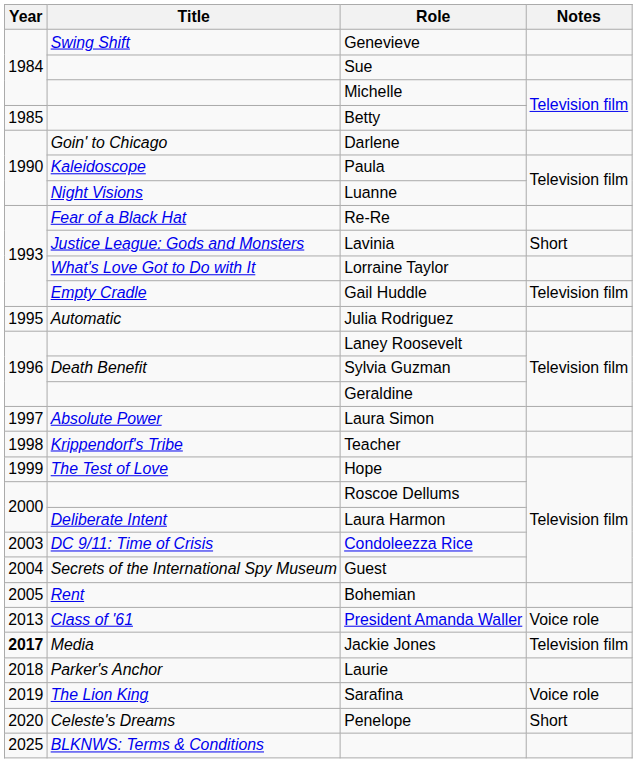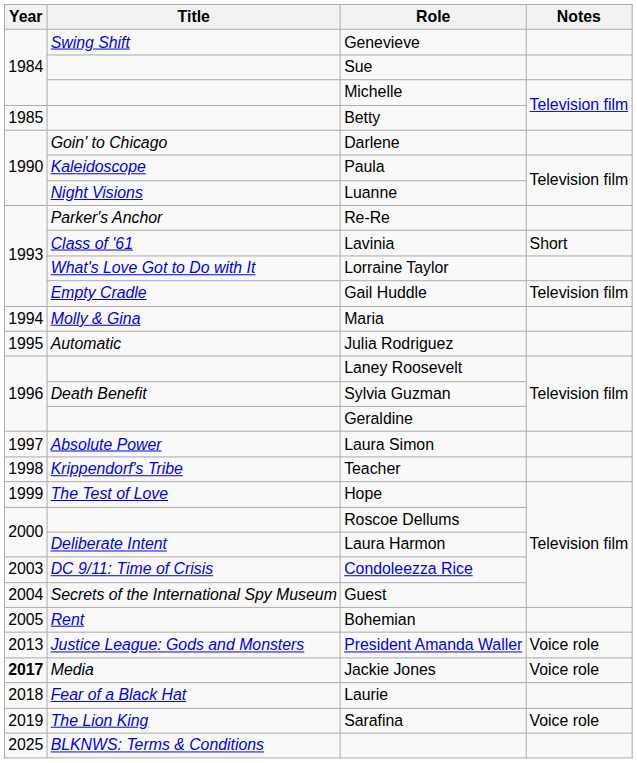 <table class="wikitable sortable">
 <tr>
 <th>Year</th>
 <th>Title</th>
 <th>Role</th>
 <th class="unsortable">Notes</th>
 </tr>
 <tr>
 <td rowspan="3">1984</td>
 <td><em><a href='#'>Swing Shift</a></em></td>
 <td>Genevieve</td>
 <td></td>
 </tr>
 <tr>
 <td><em></em></td>
 <td>Sue</td>
 <td></td>
 </tr>
 <tr>
 <td><em></em></td>
 <td>Michelle</td>
 <td rowspan="2"><a href='#'>Television film</a></td>
 </tr>
 <tr>
 <td>1985</td>
 <td><em></em></td>
 <td>Betty</td>
 </tr>
 <tr>
 <td rowspan="3">1990</td>
 <td><em>Goin' to Chicago</em></td>
 <td>Darlene</td>
 <td></td>
 </tr>
 <tr>
 <td><em><a href='#'>Kaleidoscope</a></em></td>
 <td>Paula</td>
 <td rowspan="2">Television film</td>
 </tr>
 <tr>
 <td><em><a href='#'>Night Visions</a></em></td>
 <td>Luanne</td>
 </tr>
 <tr>
 <td rowspan="4">1993</td>
-<td><em><a href='#'>Fear of a Black Hat</a></em></td>
+<td><em>Parker's Anchor</em></td>
 <td>Re-Re</td>
 <td></td>
 </tr>
 <tr>
-<td><em><a href='#'>Justice League: Gods and Monsters</a></em></td>
+<td><em><a href='#'>Class of '61</a></em></td>
 <td>Lavinia</td>
 <td>Short</td>
 </tr>
 <tr>
 <td><em><a href='#'>What's Love Got to Do with It</a></em></td>
 <td>Lorraine Taylor</td>
 <td></td>
 </tr>
 <tr>
 <td><em><a href='#'>Empty Cradle</a></em></td>
 <td>Gail Huddle</td>
 <td>Television film</td>
+</tr>
+<tr>
+<td>1994</td>
+<td><em><a href='#'>Molly & Gina</a></em></td>
+<td>Maria</td>
+<td></td>
 </tr>
 <tr>
 <td>1995</td>
 <td><em>Automatic</em></td>
 <td>Julia Rodriguez</td>
 <td></td>
 </tr>
 <tr>
 <td rowspan="3">1996</td>
 <td><em></em></td>
 <td>Laney Roosevelt</td>
 <td rowspan="3">Television film</td>
 </tr>
 <tr>
 <td><em>Death Benefit</em></td>
 <td>Sylvia Guzman</td>
 </tr>
 <tr>
 <td><em></em></td>
 <td>Geraldine</td>
 </tr>
 <tr>
 <td>1997</td>
 <td><em><a href='#'>Absolute Power</a></em></td>
 <td>Laura Simon</td>
 <td></td>
 </tr>
 <tr>
 <td>1998</td>
 <td><em><a href='#'>Krippendorf's Tribe</a></em></td>
 <td>Teacher</td>
 <td></td>
 </tr>
 <tr>
 <td>1999</td>
 <td><em><a href='#'>The Test of Love</a></em></td>
 <td>Hope</td>
 <td rowspan="5">Television film</td>
 </tr>
 <tr>
 <td rowspan="2">2000</td>
 <td><em></em></td>
 <td>Roscoe Dellums</td>
 </tr>
 <tr>
 <td><em><a href='#'>Deliberate Intent</a></em></td>
 <td>Laura Harmon</td>
 </tr>
 <tr>
 <td>2003</td>
 <td><em><a href='#'>DC 9/11: Time of Crisis</a></em></td>
 <td><a href='#'>Condoleezza Rice</a></td>
 </tr>
 <tr>
 <td>2004</td>
 <td><em>Secrets of the International Spy Museum</em></td>
 <td>Guest</td>
 </tr>
 <tr>
 <td>2005</td>
 <td><em><a href='#'>Rent</a></em></td>
 <td>Bohemian</td>
 <td></td>
 </tr>
 <tr>
 <td>2013</td>
-<td><em><a href='#'>Class of '61</a></em></td>
+<td><em><a href='#'>Justice League: Gods and Monsters</a></em></td>
 <td><a href='#'>President Amanda Waller</a></td>
 <td>Voice role</td>
 </tr>
 <tr>
 <td><strong>2017</strong></td>
 <td><em>Media</em></td>
 <td>Jackie Jones</td>
-<td>Television film</td>
+<td>Voice role</td>
 </tr>
 <tr>
 <td>2018</td>
-<td><em>Parker's Anchor</em></td>
+<td><em><a href='#'>Fear of a Black Hat</a></em></td>
 <td>Laurie</td>
 <td></td>
 </tr>
 <tr>
 <td>2019</td>
 <td><em><a href='#'>The Lion King</a></em></td>
 <td>Sarafina</td>
 <td>Voice role</td>
 </tr>
 <tr>
-<td>2020</td>
-<td><em>Celeste's Dreams</em></td>
-<td>Penelope</td>
-<td>Short</td>
-</tr>
-<tr>
 <td>2025</td>
 <td><em><a href='#'>BLKNWS: Terms & Conditions</a></em></td>
 <td></td>
 <td></td>
 </tr>
 </table>
